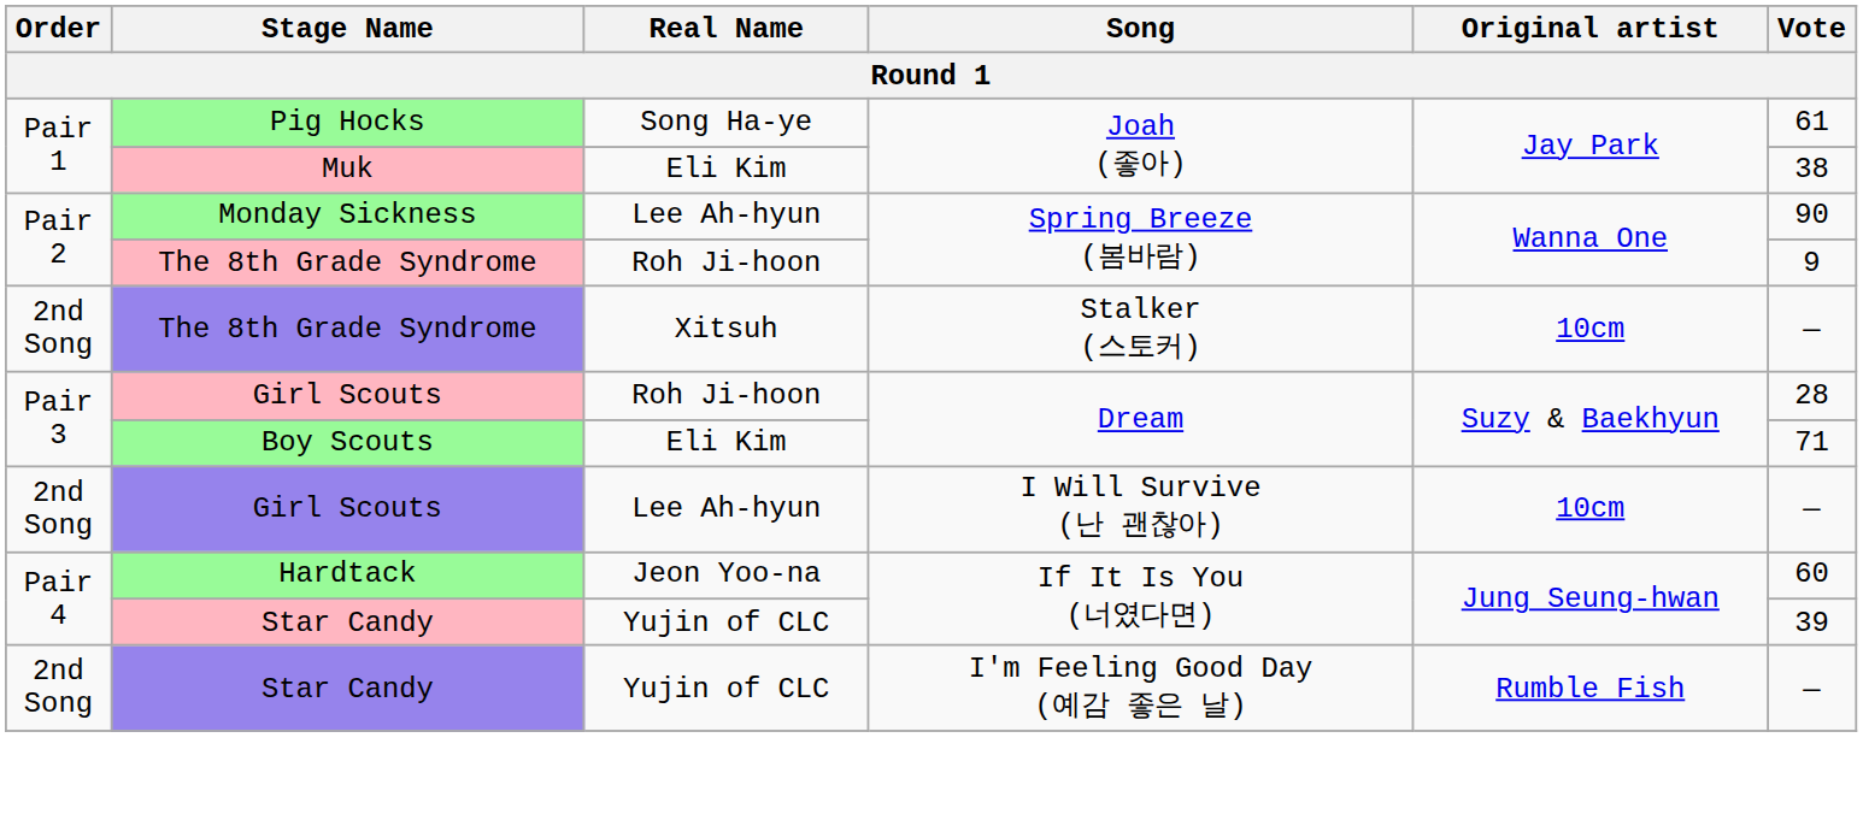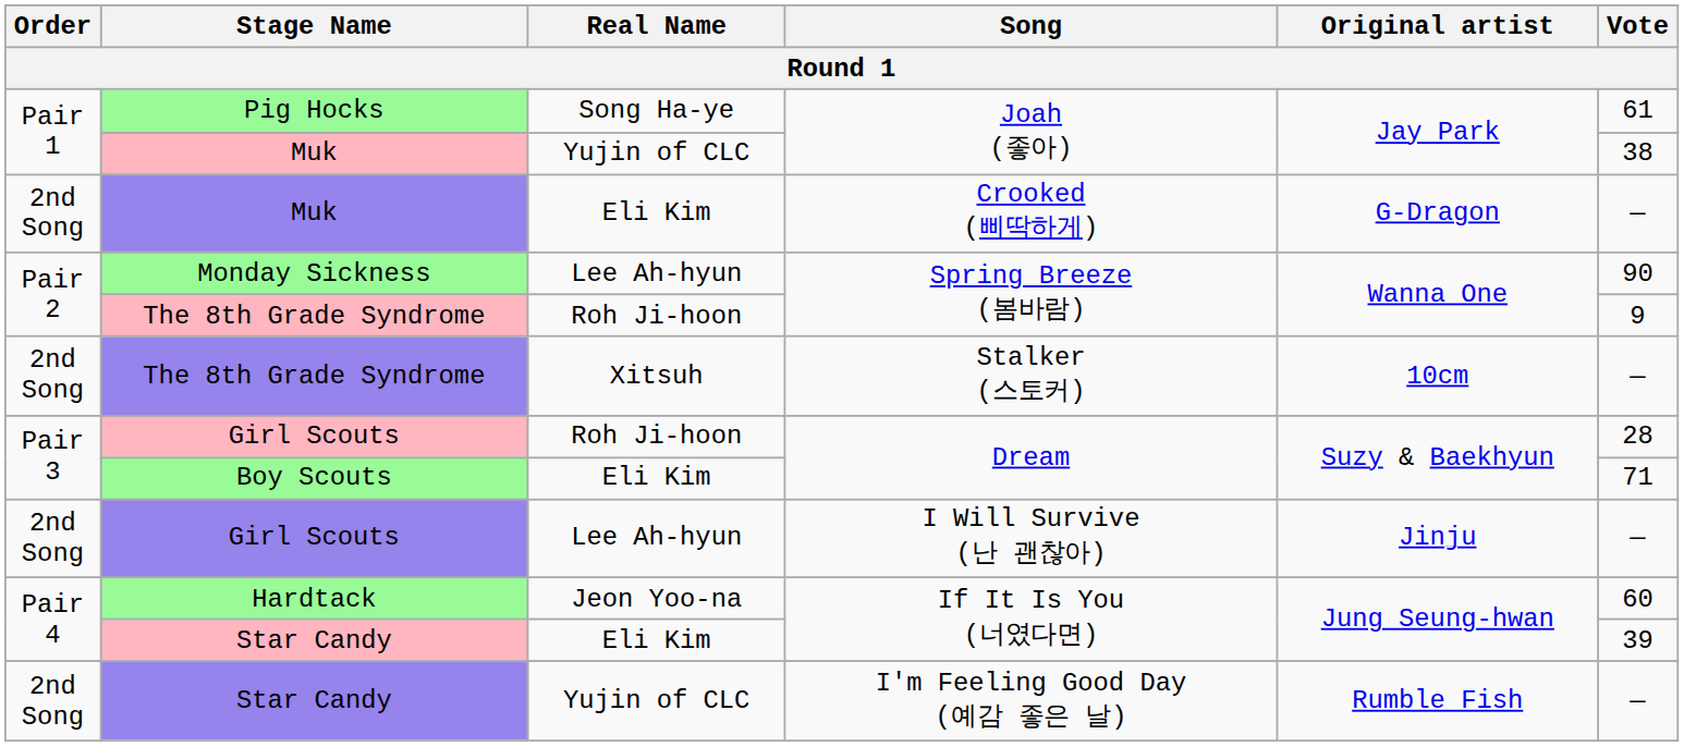 <table class="wikitable" style="text-align:center; width:95%;">
 <tr>
 <th style="width:1%;">Order</th>
 <th style="width:20%;">Stage Name</th>
 <th style="width:12%;">Real Name</th>
 <th style="width:23%;">Song</th>
 <th style="width:15%;">Original artist</th>
 <th style="width:1%;">Vote</th>
 </tr>
 <tr>
 <th colspan=6>Round 1</th>
 </tr>
 <tr>
 <td rowspan=2>Pair 1</td>
 <td bgcolor="palegreen">Pig Hocks</td>
 <td>Song Ha-ye</td>
 <td rowspan=2><a href='#'>Joah</a><br>(좋아)</td>
 <td rowspan=2><a href='#'>Jay Park</a></td>
 <td>61</td>
 </tr>
 <tr>
 <td bgcolor="lightpink">Muk</td>
+<td>Yujin of CLC</td>
+<td>38</td>
+</tr>
+<tr>
+<td>2nd Song</td>
+<td bgcolor="#9683EC">Muk</td>
 <td>Eli Kim</td>
-<td>38</td>
+<td><a href='#'>Crooked</a><br>(<a href='#'>삐딱하게</a>)</td>
+<td><a href='#'>G-Dragon</a></td>
+<td>—</td>
 </tr>
 <tr>
 <td rowspan=2>Pair 2</td>
 <td bgcolor="palegreen">Monday Sickness</td>
 <td>Lee Ah-hyun</td>
 <td rowspan=2><a href='#'>Spring Breeze</a><br>(봄바람)</td>
 <td rowspan=2><a href='#'>Wanna One</a></td>
 <td>90</td>
 </tr>
 <tr>
 <td bgcolor="lightpink">The 8th Grade Syndrome</td>
 <td>Roh Ji-hoon</td>
 <td>9</td>
 </tr>
 <tr>
 <td>2nd Song</td>
 <td bgcolor="#9683EC">The 8th Grade Syndrome</td>
 <td>Xitsuh</td>
 <td>Stalker<br>(스토커)</td>
 <td><a href='#'>10cm</a></td>
 <td>—</td>
 </tr>
 <tr>
 <td rowspan=2>Pair 3</td>
 <td bgcolor="lightpink">Girl Scouts</td>
 <td>Roh Ji-hoon</td>
 <td rowspan=2><a href='#'>Dream</a></td>
 <td rowspan=2><a href='#'>Suzy</a> & <a href='#'>Baekhyun</a></td>
 <td>28</td>
 </tr>
 <tr>
 <td bgcolor="palegreen">Boy Scouts</td>
 <td>Eli Kim</td>
 <td>71</td>
 </tr>
 <tr>
 <td>2nd Song</td>
 <td bgcolor="#9683EC">Girl Scouts</td>
 <td>Lee Ah-hyun</td>
 <td>I Will Survive<br>(난 괜찮아)</td>
-<td><a href='#'>10cm</a></td>
+<td><a href='#'>Jinju</a></td>
 <td>—</td>
 </tr>
 <tr>
 <td rowspan=2>Pair 4</td>
 <td bgcolor="palegreen">Hardtack</td>
 <td>Jeon Yoo-na</td>
 <td rowspan=2>If It Is You<br>(너였다면)<br></td>
 <td rowspan=2><a href='#'>Jung Seung-hwan</a></td>
 <td>60</td>
 </tr>
 <tr>
 <td bgcolor="lightpink">Star Candy</td>
-<td>Yujin of CLC</td>
+<td>Eli Kim</td>
 <td>39</td>
 </tr>
 <tr>
 <td>2nd Song</td>
 <td bgcolor="#9683EC">Star Candy</td>
 <td>Yujin of CLC</td>
 <td>I'm Feeling Good Day<br>(예감 좋은 날)</td>
 <td><a href='#'>Rumble Fish</a></td>
 <td>—</td>
 </tr>
 </table>
